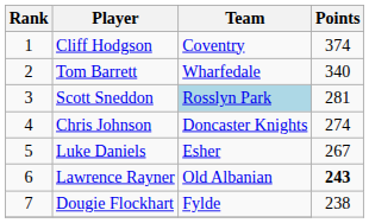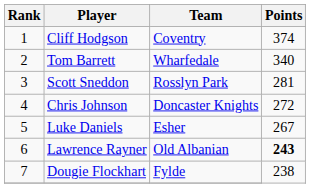 <table class="wikitable">
 <tr>
 <th>Rank</th>
 <th>Player</th>
 <th>Team</th>
 <th>Points</th>
 </tr>
 <tr>
 <td rowspan=1 align=center>1</td>
 <td> <a href='#'>Cliff Hodgson</a></td>
 <td><a href='#'>Coventry</a></td>
 <td rowspan=1 align=center>374</td>
 </tr>
 <tr>
 <td rowspan=1 align=center>2</td>
 <td> <a href='#'>Tom Barrett</a></td>
 <td><a href='#'>Wharfedale</a></td>
 <td rowspan=1 align=center>340</td>
 </tr>
 <tr>
 <td rowspan=1 align=center>3</td>
 <td> <a href='#'>Scott Sneddon</a></td>
-<td style="background: lightblue;"><a href='#'>Rosslyn Park</a></td>
+<td><a href='#'>Rosslyn Park</a></td>
 <td rowspan=1 align=center>281</td>
 </tr>
 <tr>
 <td rowspan=1 align=center>4</td>
 <td> <a href='#'>Chris Johnson</a></td>
 <td><a href='#'>Doncaster Knights</a></td>
-<td rowspan=1 align=center>274</td>
+<td rowspan=1 align=center>272</td>
 </tr>
 <tr>
 <td rowspan=1 align=center>5</td>
 <td> <a href='#'>Luke Daniels</a></td>
 <td><a href='#'>Esher</a></td>
 <td rowspan=1 align=center>267</td>
 </tr>
 <tr>
 <td rowspan=1 align=center>6</td>
 <td> <a href='#'>Lawrence Rayner</a></td>
 <td><a href='#'>Old Albanian</a></td>
 <td rowspan=1 align=center><strong>243</strong></td>
 </tr>
 <tr>
 <td rowspan=1 align=center>7</td>
 <td> <a href='#'>Dougie Flockhart</a></td>
 <td><a href='#'>Fylde</a></td>
 <td rowspan=2 align=center>238</td>
 </tr>
 <tr>
 </tr>
 </table>
